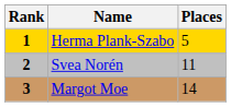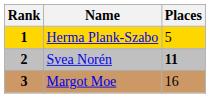 <table class="wikitable">
 <tr>
 <th>Rank</th>
 <th>Name</th>
 <th>Places</th>
 </tr>
 <tr bgcolor=gold>
 <td align=center><strong>1</strong></td>
 <td> <a href='#'>Herma Plank-Szabo</a></td>
 <td>5</td>
 </tr>
 <tr bgcolor=silver>
 <td align=center><strong>2</strong></td>
 <td> <a href='#'>Svea Norén</a></td>
-<td>11</td>
+<td><strong>11</strong></td>
 </tr>
 <tr bgcolor=cc9966>
 <td align=center><strong>3</strong></td>
 <td> <a href='#'>Margot Moe</a></td>
-<td>14</td>
+<td>16</td>
 </tr>
 </table>
